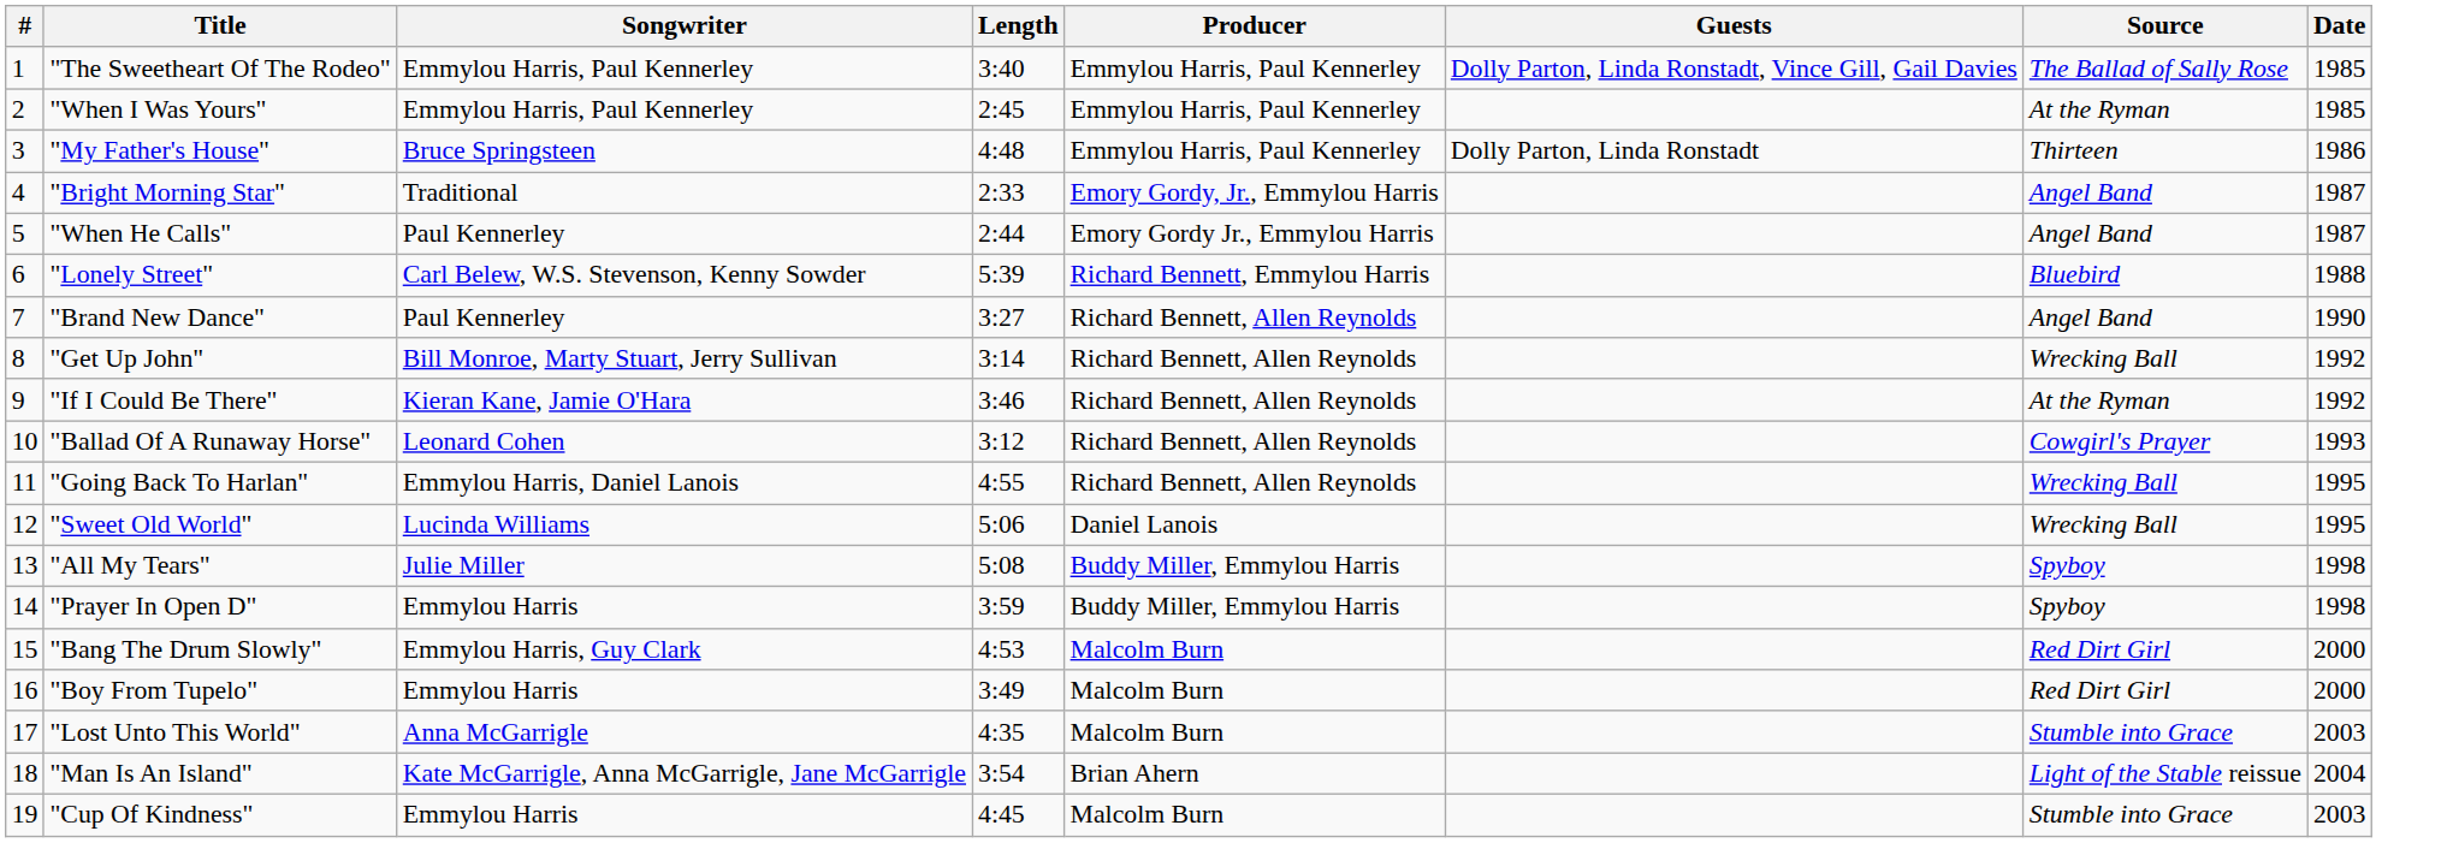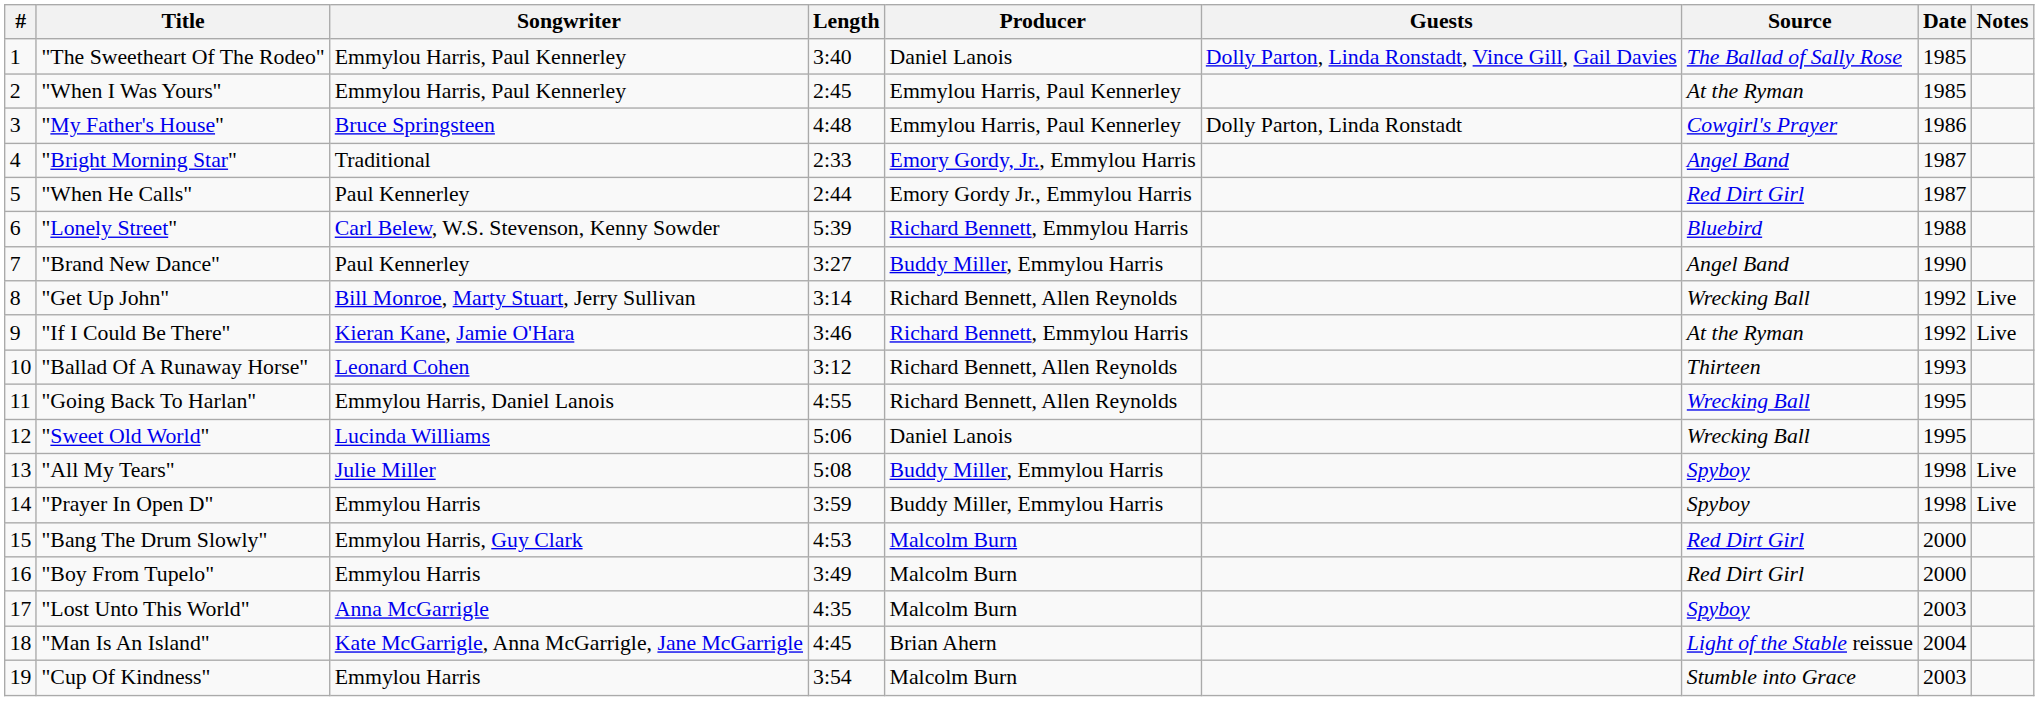 <table class="wikitable">
 <tr>
 <th>#</th>
 <th>Title</th>
 <th>Songwriter</th>
 <th>Length</th>
 <th>Producer</th>
 <th>Guests</th>
 <th>Source</th>
 <th>Date</th>
+<th>Notes</th>
 </tr>
 <tr>
 <td>1</td>
 <td>"The Sweetheart Of The Rodeo"</td>
 <td>Emmylou Harris, Paul Kennerley</td>
 <td>3:40</td>
-<td>Emmylou Harris, Paul Kennerley</td>
+<td>Daniel Lanois</td>
 <td><a href='#'>Dolly Parton</a>, <a href='#'>Linda Ronstadt</a>, <a href='#'>Vince Gill</a>, <a href='#'>Gail Davies</a></td>
 <td><em><a href='#'>The Ballad of Sally Rose</a></em></td>
 <td>1985</td>
+<td></td>
 </tr>
 <tr>
 <td>2</td>
 <td>"When I Was Yours"</td>
 <td>Emmylou Harris, Paul Kennerley</td>
 <td>2:45</td>
 <td>Emmylou Harris, Paul Kennerley</td>
 <td></td>
 <td><em>At the Ryman</em></td>
 <td>1985</td>
+<td></td>
 </tr>
 <tr>
 <td>3</td>
 <td>"<a href='#'>My Father's House</a>"</td>
 <td><a href='#'>Bruce Springsteen</a></td>
 <td>4:48</td>
 <td>Emmylou Harris, Paul Kennerley</td>
 <td>Dolly Parton, Linda Ronstadt</td>
-<td><em>Thirteen</em></td>
+<td><em><a href='#'>Cowgirl's Prayer</a></em></td>
 <td>1986</td>
+<td></td>
 </tr>
 <tr>
 <td>4</td>
 <td>"<a href='#'>Bright Morning Star</a>"</td>
 <td>Traditional</td>
 <td>2:33</td>
 <td><a href='#'>Emory Gordy, Jr.</a>, Emmylou Harris</td>
 <td></td>
 <td><em><a href='#'>Angel Band</a></em></td>
 <td>1987</td>
+<td></td>
 </tr>
 <tr>
 <td>5</td>
 <td>"When He Calls"</td>
 <td>Paul Kennerley</td>
 <td>2:44</td>
 <td>Emory Gordy Jr., Emmylou Harris</td>
 <td></td>
-<td><em>Angel Band</em></td>
+<td><em><a href='#'>Red Dirt Girl</a></em></td>
 <td>1987</td>
+<td></td>
 </tr>
 <tr>
 <td>6</td>
 <td>"<a href='#'>Lonely Street</a>"</td>
 <td><a href='#'>Carl Belew</a>, W.S. Stevenson, Kenny Sowder</td>
 <td>5:39</td>
 <td><a href='#'>Richard Bennett</a>, Emmylou Harris</td>
 <td></td>
 <td><em><a href='#'>Bluebird</a></em></td>
 <td>1988</td>
+<td></td>
 </tr>
 <tr>
 <td>7</td>
 <td>"Brand New Dance"</td>
 <td>Paul Kennerley</td>
 <td>3:27</td>
-<td>Richard Bennett, <a href='#'>Allen Reynolds</a></td>
+<td><a href='#'>Buddy Miller</a>, Emmylou Harris</td>
 <td></td>
 <td><em>Angel Band</em></td>
 <td>1990</td>
+<td></td>
 </tr>
 <tr>
 <td>8</td>
 <td>"Get Up John"</td>
 <td><a href='#'>Bill Monroe</a>, <a href='#'>Marty Stuart</a>, Jerry Sullivan</td>
 <td>3:14</td>
 <td>Richard Bennett, Allen Reynolds</td>
 <td></td>
 <td><em>Wrecking Ball</em></td>
 <td>1992</td>
+<td>Live </td>
 </tr>
 <tr>
 <td>9</td>
 <td>"If I Could Be There"</td>
 <td><a href='#'>Kieran Kane</a>, <a href='#'>Jamie O'Hara</a></td>
 <td>3:46</td>
-<td>Richard Bennett, Allen Reynolds</td>
+<td><a href='#'>Richard Bennett</a>, Emmylou Harris</td>
 <td></td>
 <td><em>At the Ryman</em></td>
 <td>1992</td>
+<td>Live </td>
 </tr>
 <tr>
 <td>10</td>
 <td>"Ballad Of A Runaway Horse"</td>
 <td><a href='#'>Leonard Cohen</a></td>
 <td>3:12</td>
 <td>Richard Bennett, Allen Reynolds</td>
 <td></td>
-<td><em><a href='#'>Cowgirl's Prayer</a></em></td>
+<td><em>Thirteen</em></td>
 <td>1993</td>
+<td></td>
 </tr>
 <tr>
 <td>11</td>
 <td>"Going Back To Harlan"</td>
 <td>Emmylou Harris, Daniel Lanois</td>
 <td>4:55</td>
 <td>Richard Bennett, Allen Reynolds</td>
 <td></td>
 <td><em><a href='#'>Wrecking Ball</a></em></td>
 <td>1995</td>
+<td></td>
 </tr>
 <tr>
 <td>12</td>
 <td>"<a href='#'>Sweet Old World</a>"</td>
 <td><a href='#'>Lucinda Williams</a></td>
 <td>5:06</td>
 <td>Daniel Lanois</td>
 <td></td>
 <td><em>Wrecking Ball</em></td>
 <td>1995</td>
+<td></td>
 </tr>
 <tr>
 <td>13</td>
 <td>"All My Tears"</td>
 <td><a href='#'>Julie Miller</a></td>
 <td>5:08</td>
 <td><a href='#'>Buddy Miller</a>, Emmylou Harris</td>
 <td></td>
 <td><em><a href='#'>Spyboy</a></em></td>
 <td>1998</td>
+<td>Live </td>
 </tr>
 <tr>
 <td>14</td>
 <td>"Prayer In Open D"</td>
 <td>Emmylou Harris</td>
 <td>3:59</td>
 <td>Buddy Miller, Emmylou Harris</td>
 <td></td>
 <td><em>Spyboy</em></td>
 <td>1998</td>
+<td>Live </td>
 </tr>
 <tr>
 <td>15</td>
 <td>"Bang The Drum Slowly"</td>
 <td>Emmylou Harris, <a href='#'>Guy Clark</a></td>
 <td>4:53</td>
 <td><a href='#'>Malcolm Burn</a></td>
 <td></td>
 <td><em><a href='#'>Red Dirt Girl</a></em></td>
 <td>2000</td>
+<td></td>
 </tr>
 <tr>
 <td>16</td>
 <td>"Boy From Tupelo"</td>
 <td>Emmylou Harris</td>
 <td>3:49</td>
 <td>Malcolm Burn</td>
 <td></td>
 <td><em>Red Dirt Girl</em></td>
 <td>2000</td>
+<td></td>
 </tr>
 <tr>
 <td>17</td>
 <td>"Lost Unto This World"</td>
 <td><a href='#'>Anna McGarrigle</a></td>
 <td>4:35</td>
 <td>Malcolm Burn</td>
 <td></td>
-<td><em><a href='#'>Stumble into Grace</a></em></td>
+<td><em><a href='#'>Spyboy</a></em></td>
 <td>2003</td>
+<td></td>
 </tr>
 <tr>
 <td>18</td>
 <td>"Man Is An Island"</td>
 <td><a href='#'>Kate McGarrigle</a>, Anna McGarrigle, <a href='#'>Jane McGarrigle</a></td>
-<td>3:54</td>
+<td>4:45</td>
 <td>Brian Ahern</td>
 <td></td>
 <td><em><a href='#'>Light of the Stable</a></em> reissue</td>
 <td>2004</td>
+<td></td>
 </tr>
 <tr>
 <td>19</td>
 <td>"Cup Of Kindness"</td>
 <td>Emmylou Harris</td>
-<td>4:45</td>
+<td>3:54</td>
 <td>Malcolm Burn</td>
 <td></td>
 <td><em>Stumble into Grace</em></td>
 <td>2003</td>
+<td></td>
 </tr>
 </table>
